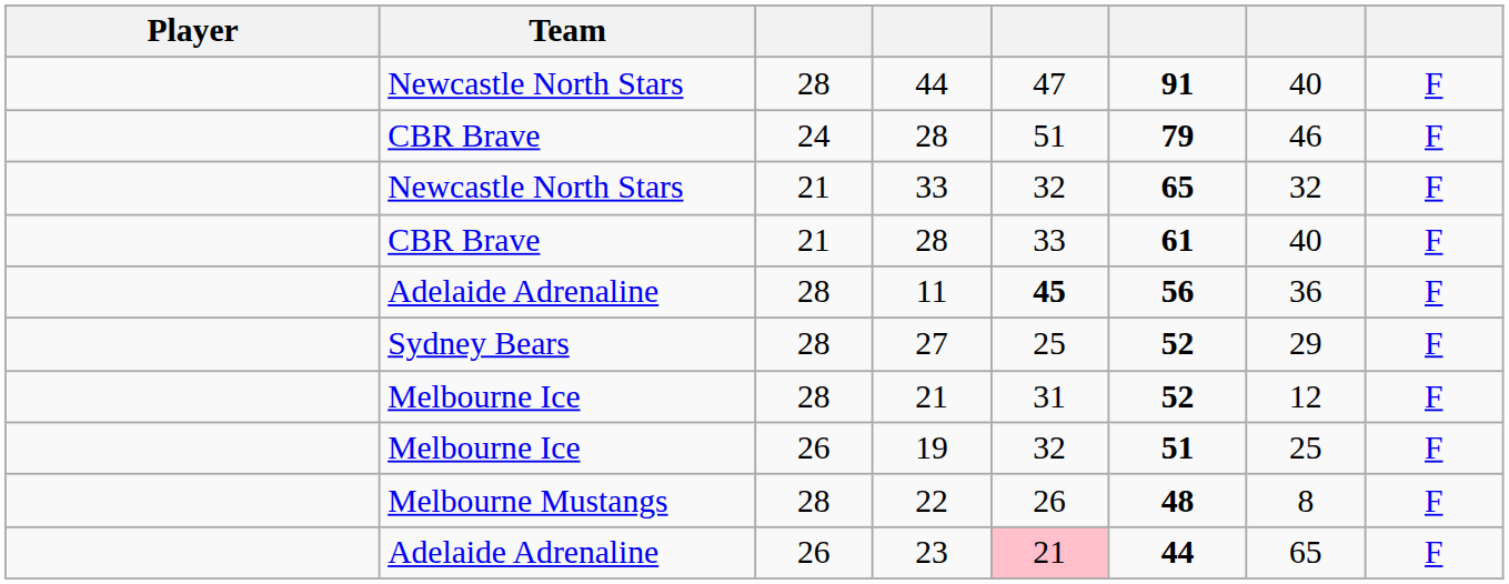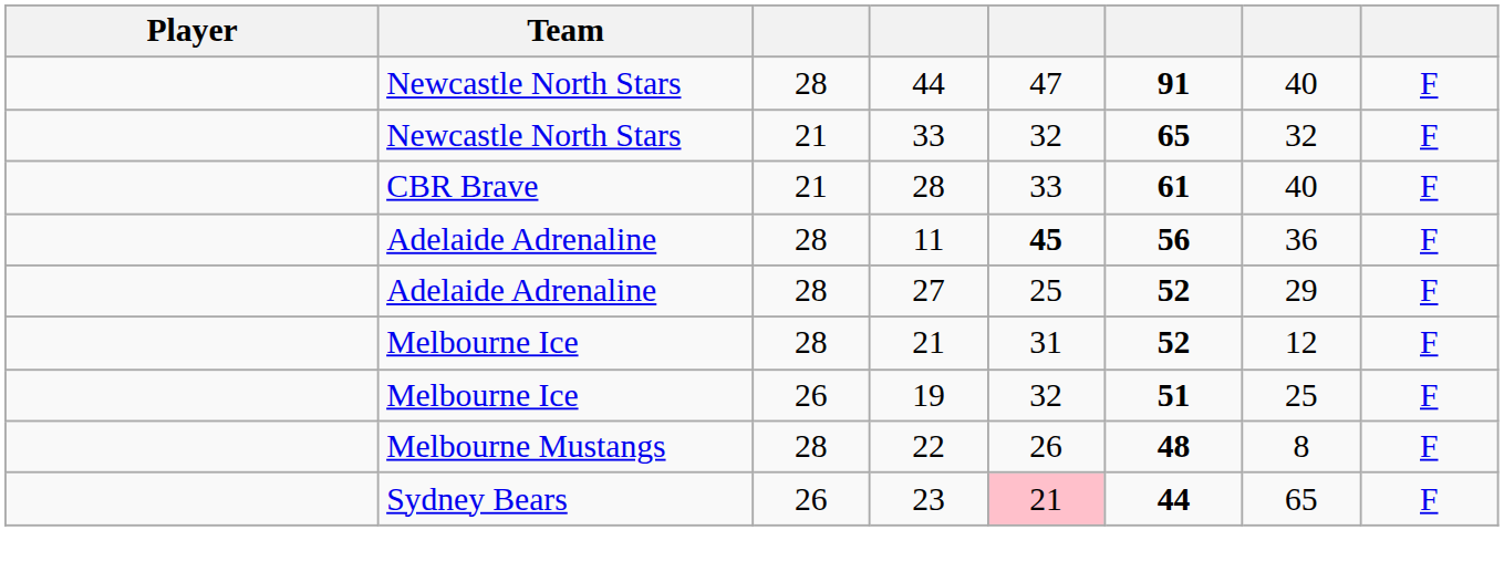 <table class="wikitable sortable" style="text-align:center;">
 <tr>
 <th width="175px">Player</th>
 <th width="175px">Team</th>
 <th width="50px"></th>
 <th width="50px"></th>
 <th width="50px"></th>
 <th width="60px"></th>
 <th width="50px"></th>
 <th width="60px"></th>
 </tr>
 <tr>
 <td align="left"></td>
 <td align="left"><a href='#'>Newcastle North Stars</a></td>
 <td>28</td>
 <td>44</td>
 <td>47</td>
 <td><strong>91</strong></td>
 <td>40</td>
-<td><a href='#'>F</a></td>
-</tr>
-<tr>
-<td align="left"></td>
-<td align="left"><a href='#'>CBR Brave</a></td>
-<td>24</td>
-<td>28</td>
-<td>51</td>
-<td><strong>79</strong></td>
-<td>46</td>
 <td><a href='#'>F</a></td>
 </tr>
 <tr>
 <td align="left"></td>
 <td align="left"><a href='#'>Newcastle North Stars</a></td>
 <td>21</td>
 <td>33</td>
 <td>32</td>
 <td><strong>65</strong></td>
 <td>32</td>
 <td><a href='#'>F</a></td>
 </tr>
 <tr>
 <td align="left"></td>
 <td align="left"><a href='#'>CBR Brave</a></td>
 <td>21</td>
 <td>28</td>
 <td>33</td>
 <td><strong>61</strong></td>
 <td>40</td>
 <td><a href='#'>F</a></td>
 </tr>
 <tr>
 <td align="left"></td>
 <td align="left"><a href='#'>Adelaide Adrenaline</a></td>
 <td>28</td>
 <td>11</td>
 <td><strong>45</strong></td>
 <td><strong>56</strong></td>
 <td>36</td>
 <td><a href='#'>F</a></td>
 </tr>
 <tr>
 <td align="left"></td>
-<td align="left"><a href='#'>Sydney Bears</a></td>
+<td align="left"><a href='#'>Adelaide Adrenaline</a></td>
 <td>28</td>
 <td>27</td>
 <td>25</td>
 <td><strong>52</strong></td>
 <td>29</td>
 <td><a href='#'>F</a></td>
 </tr>
 <tr>
 <td align="left"></td>
 <td align="left"><a href='#'>Melbourne Ice</a></td>
 <td>28</td>
 <td>21</td>
 <td>31</td>
 <td><strong>52</strong></td>
 <td>12</td>
 <td><a href='#'>F</a></td>
 </tr>
 <tr>
 <td align="left"></td>
 <td align="left"><a href='#'>Melbourne Ice</a></td>
 <td>26</td>
 <td>19</td>
 <td>32</td>
 <td><strong>51</strong></td>
 <td>25</td>
 <td><a href='#'>F</a></td>
 </tr>
 <tr>
 <td align="left"></td>
 <td align="left"><a href='#'>Melbourne Mustangs</a></td>
 <td>28</td>
 <td>22</td>
 <td>26</td>
 <td><strong>48</strong></td>
 <td>8</td>
 <td><a href='#'>F</a></td>
 </tr>
 <tr>
 <td align="left"></td>
-<td align="left"><a href='#'>Adelaide Adrenaline</a></td>
+<td align="left"><a href='#'>Sydney Bears</a></td>
 <td>26</td>
 <td>23</td>
 <td style="background: pink;">21</td>
 <td><strong>44</strong></td>
 <td>65</td>
 <td><a href='#'>F</a></td>
 </tr>
 </table>
